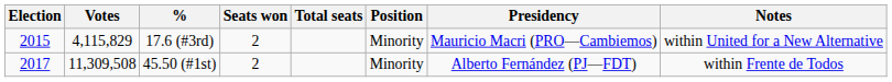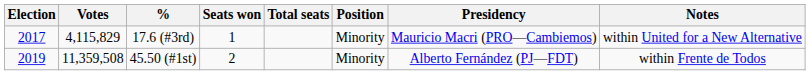 <table class=wikitable style=text-align:center>
 <tr>
 <th>Election</th>
 <th>Votes</th>
 <th>%</th>
 <th>Seats won</th>
 <th>Total seats</th>
 <th>Position</th>
 <th>Presidency</th>
 <th>Notes</th>
 </tr>
 <tr>
-<td><a href='#'>2015</a></td>
+<td><a href='#'>2017</a></td>
 <td>4,115,829</td>
 <td>17.6 (#3rd)</td>
-<td>2</td>
+<td>1</td>
 <td></td>
 <td>Minority</td>
 <td><a href='#'>Mauricio Macri</a> (<a href='#'>PRO</a>—<a href='#'>Cambiemos</a>)</td>
 <td>within <a href='#'>United for a New Alternative</a></td>
 </tr>
 <tr>
-<td><a href='#'>2017</a></td>
-<td>11,309,508</td>
+<td><a href='#'>2019</a></td>
+<td>11,359,508</td>
 <td>45.50 (#1st)</td>
 <td>2</td>
 <td></td>
 <td>Minority</td>
 <td><a href='#'>Alberto Fernández</a> (<a href='#'>PJ</a>—<a href='#'>FDT</a>)</td>
 <td>within <a href='#'>Frente de Todos</a></td>
 </tr>
 </table>
